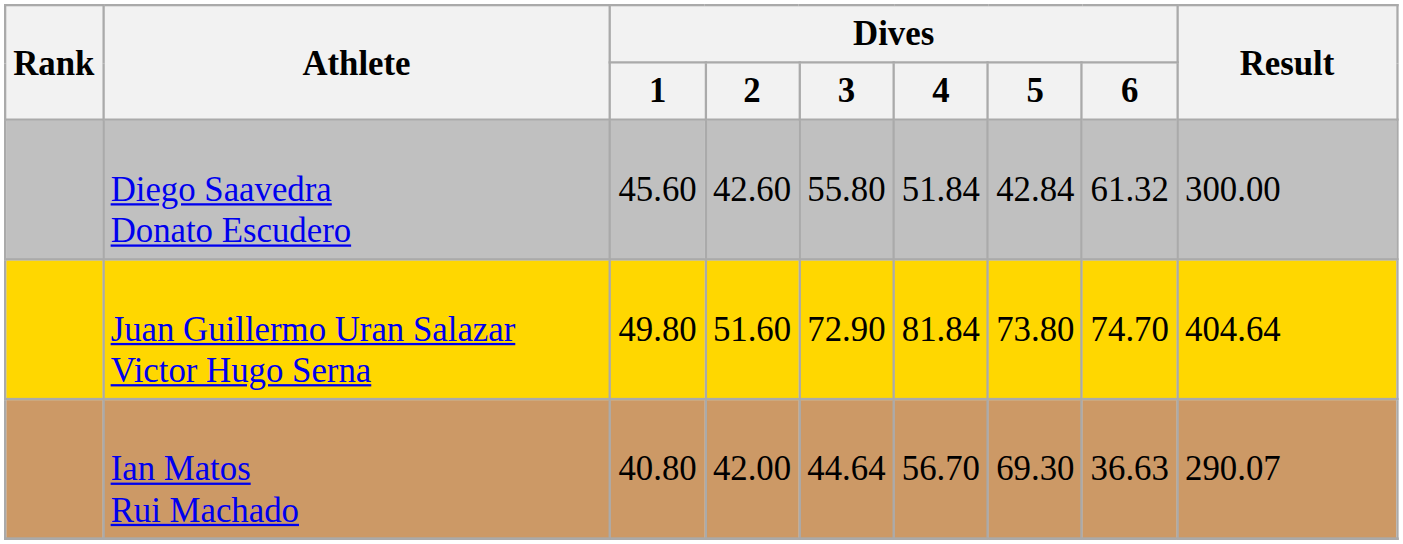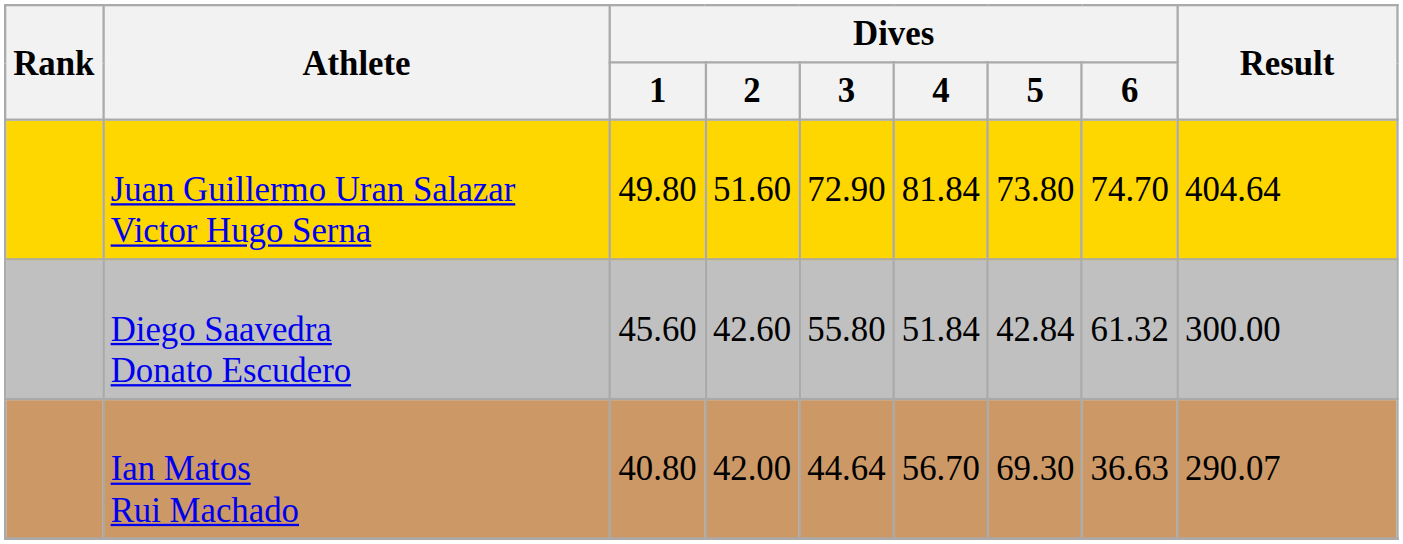 <table class="wikitable" style="font-size:95%" style="width:35em;" style="text-align:center">
 <tr>
 <th rowspan=2>Rank</th>
 <th rowspan=2 width=250>Athlete</th>
 <th colspan=6 width=300>Dives</th>
 <th rowspan=2 width=100>Result</th>
 </tr>
 <tr>
 <th>1</th>
 <th>2</th>
 <th>3</th>
 <th>4</th>
 <th>5</th>
 <th>6</th>
 </tr>
+<tr bgcolor=gold>
+<td></td>
+<td align=left><br><a href='#'>Juan Guillermo Uran Salazar</a><br><a href='#'>Victor Hugo Serna</a></td>
+<td>49.80</td>
+<td>51.60</td>
+<td>72.90</td>
+<td>81.84</td>
+<td>73.80</td>
+<td>74.70</td>
+<td>404.64</td>
+</tr>
 <tr bgcolor=silver>
 <td></td>
 <td align=left><br><a href='#'>Diego Saavedra</a><br><a href='#'>Donato Escudero</a></td>
 <td>45.60</td>
 <td>42.60</td>
 <td>55.80</td>
 <td>51.84</td>
 <td>42.84</td>
 <td>61.32</td>
 <td>300.00</td>
-</tr>
-<tr bgcolor=gold>
-<td></td>
-<td align=left><br><a href='#'>Juan Guillermo Uran Salazar</a><br><a href='#'>Victor Hugo Serna</a></td>
-<td>49.80</td>
-<td>51.60</td>
-<td>72.90</td>
-<td>81.84</td>
-<td>73.80</td>
-<td>74.70</td>
-<td>404.64</td>
 </tr>
 <tr bgcolor=cc9966>
 <td></td>
 <td align=left><br><a href='#'>Ian Matos</a><br><a href='#'>Rui Machado</a></td>
 <td>40.80</td>
 <td>42.00</td>
 <td>44.64</td>
 <td>56.70</td>
 <td>69.30</td>
 <td>36.63</td>
 <td>290.07</td>
 </tr>
 <tr>
 </tr>
 </table>
